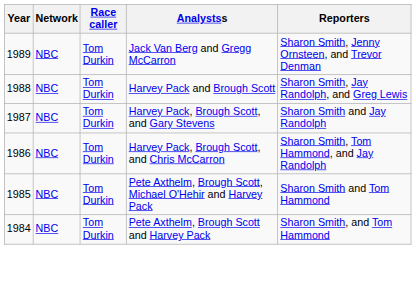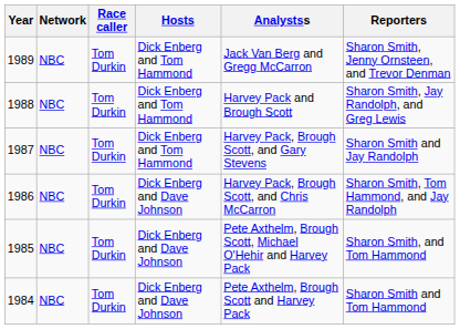 <table class="wikitable">
 <tr>
 <th>Year</th>
 <th>Network</th>
 <th><a href='#'>Race caller</a></th>
+<th><a href='#'>Hosts</a></th>
 <th><a href='#'>Analysts</a>s</th>
 <th>Reporters</th>
 </tr>
 <tr>
 <td>1989</td>
 <td><a href='#'>NBC</a></td>
 <td><a href='#'>Tom Durkin</a></td>
+<td><a href='#'>Dick Enberg</a> and <a href='#'>Tom Hammond</a></td>
 <td><a href='#'>Jack Van Berg</a> and <a href='#'>Gregg McCarron</a></td>
 <td><a href='#'>Sharon Smith</a>, <a href='#'>Jenny Ornsteen</a>, and <a href='#'>Trevor Denman</a></td>
 </tr>
 <tr>
 <td>1988</td>
 <td><a href='#'>NBC</a></td>
 <td><a href='#'>Tom Durkin</a></td>
+<td><a href='#'>Dick Enberg</a> and <a href='#'>Tom Hammond</a></td>
 <td><a href='#'>Harvey Pack</a> and <a href='#'>Brough Scott</a></td>
 <td><a href='#'>Sharon Smith</a>, <a href='#'>Jay Randolph</a>, and <a href='#'>Greg Lewis</a></td>
 </tr>
 <tr>
 <td>1987</td>
 <td><a href='#'>NBC</a></td>
 <td><a href='#'>Tom Durkin</a></td>
+<td><a href='#'>Dick Enberg</a> and <a href='#'>Tom Hammond</a></td>
 <td><a href='#'>Harvey Pack</a>, <a href='#'>Brough Scott</a>, and <a href='#'>Gary Stevens</a></td>
 <td><a href='#'>Sharon Smith</a> and <a href='#'>Jay Randolph</a></td>
 </tr>
 <tr>
 <td>1986</td>
 <td><a href='#'>NBC</a></td>
 <td><a href='#'>Tom Durkin</a></td>
+<td><a href='#'>Dick Enberg</a> and <a href='#'>Dave Johnson</a></td>
 <td><a href='#'>Harvey Pack</a>, <a href='#'>Brough Scott</a>, and <a href='#'>Chris McCarron</a></td>
 <td><a href='#'>Sharon Smith</a>, <a href='#'>Tom Hammond</a>, and <a href='#'>Jay Randolph</a></td>
 </tr>
 <tr>
 <td>1985</td>
 <td><a href='#'>NBC</a></td>
 <td><a href='#'>Tom Durkin</a></td>
+<td><a href='#'>Dick Enberg</a> and <a href='#'>Dave Johnson</a></td>
 <td><a href='#'>Pete Axthelm</a>, <a href='#'>Brough Scott</a>, <a href='#'>Michael O'Hehir</a> and <a href='#'>Harvey Pack</a></td>
-<td><a href='#'>Sharon Smith</a> and <a href='#'>Tom Hammond</a></td>
+<td><a href='#'>Sharon Smith</a>, and <a href='#'>Tom Hammond</a></td>
 </tr>
 <tr>
 <td>1984</td>
 <td><a href='#'>NBC</a></td>
 <td><a href='#'>Tom Durkin</a></td>
+<td><a href='#'>Dick Enberg</a> and <a href='#'>Dave Johnson</a></td>
 <td><a href='#'>Pete Axthelm</a>, <a href='#'>Brough Scott</a> and <a href='#'>Harvey Pack</a></td>
-<td><a href='#'>Sharon Smith</a>, and <a href='#'>Tom Hammond</a></td>
+<td><a href='#'>Sharon Smith</a> and <a href='#'>Tom Hammond</a></td>
 </tr>
 </table>
